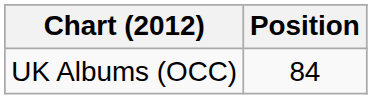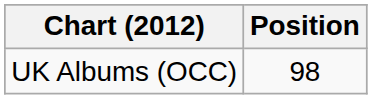 <table class="wikitable">
 <tr>
 <th>Chart (2012)</th>
 <th>Position</th>
 </tr>
 <tr>
 <td>UK Albums (OCC)</td>
-<td align="center">84</td>
+<td align="center">98</td>
 </tr>
 </table>
